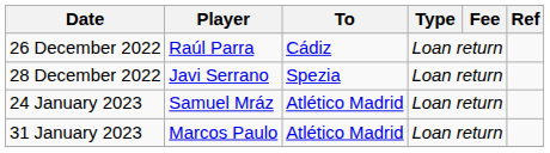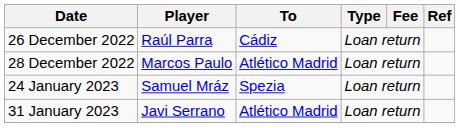 <table class="wikitable">
 <tr>
 <th>Date</th>
 <th>Player</th>
 <th>To</th>
 <th>Type</th>
 <th>Fee</th>
 <th>Ref</th>
 </tr>
 <tr>
 <td>26 December 2022</td>
 <td> <a href='#'>Raúl Parra</a></td>
 <td><a href='#'>Cádiz</a></td>
 <td colspan=2 align=center><em>Loan return</em></td>
 <td align=center></td>
 </tr>
 <tr>
 <td>28 December 2022</td>
-<td> <a href='#'>Javi Serrano</a></td>
-<td> <a href='#'>Spezia</a></td>
+<td> <a href='#'>Marcos Paulo</a></td>
+<td><a href='#'>Atlético Madrid</a></td>
 <td colspan=2 align=center><em>Loan return</em></td>
 <td align=center></td>
 </tr>
 <tr>
 <td>24 January 2023</td>
 <td> <a href='#'>Samuel Mráz</a></td>
-<td><a href='#'>Atlético Madrid</a></td>
+<td> <a href='#'>Spezia</a></td>
 <td colspan=2 align=center><em>Loan return</em></td>
 <td align=center></td>
 </tr>
 <tr>
 <td>31 January 2023</td>
-<td> <a href='#'>Marcos Paulo</a></td>
+<td> <a href='#'>Javi Serrano</a></td>
 <td><a href='#'>Atlético Madrid</a></td>
 <td colspan=2 align=center><em>Loan return</em></td>
 <td align=center></td>
 </tr>
 <tr>
 </tr>
 </table>
